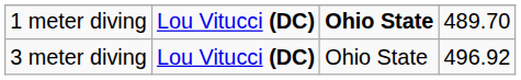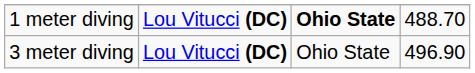 <table class="wikitable sortable" style="text-align:left">
 <tr>
 </tr>
 <tr>
 <td>1 meter diving</td>
 <td><a href='#'>Lou Vitucci</a> <strong>(DC)</strong></td>
 <td><strong>Ohio State</strong></td>
-<td>489.70</td>
+<td>488.70</td>
 </tr>
 <tr>
 <td>3 meter diving</td>
 <td><a href='#'>Lou Vitucci</a> <strong>(DC)</strong></td>
 <td>Ohio State</td>
-<td>496.92</td>
+<td>496.90</td>
 </tr>
 </table>
